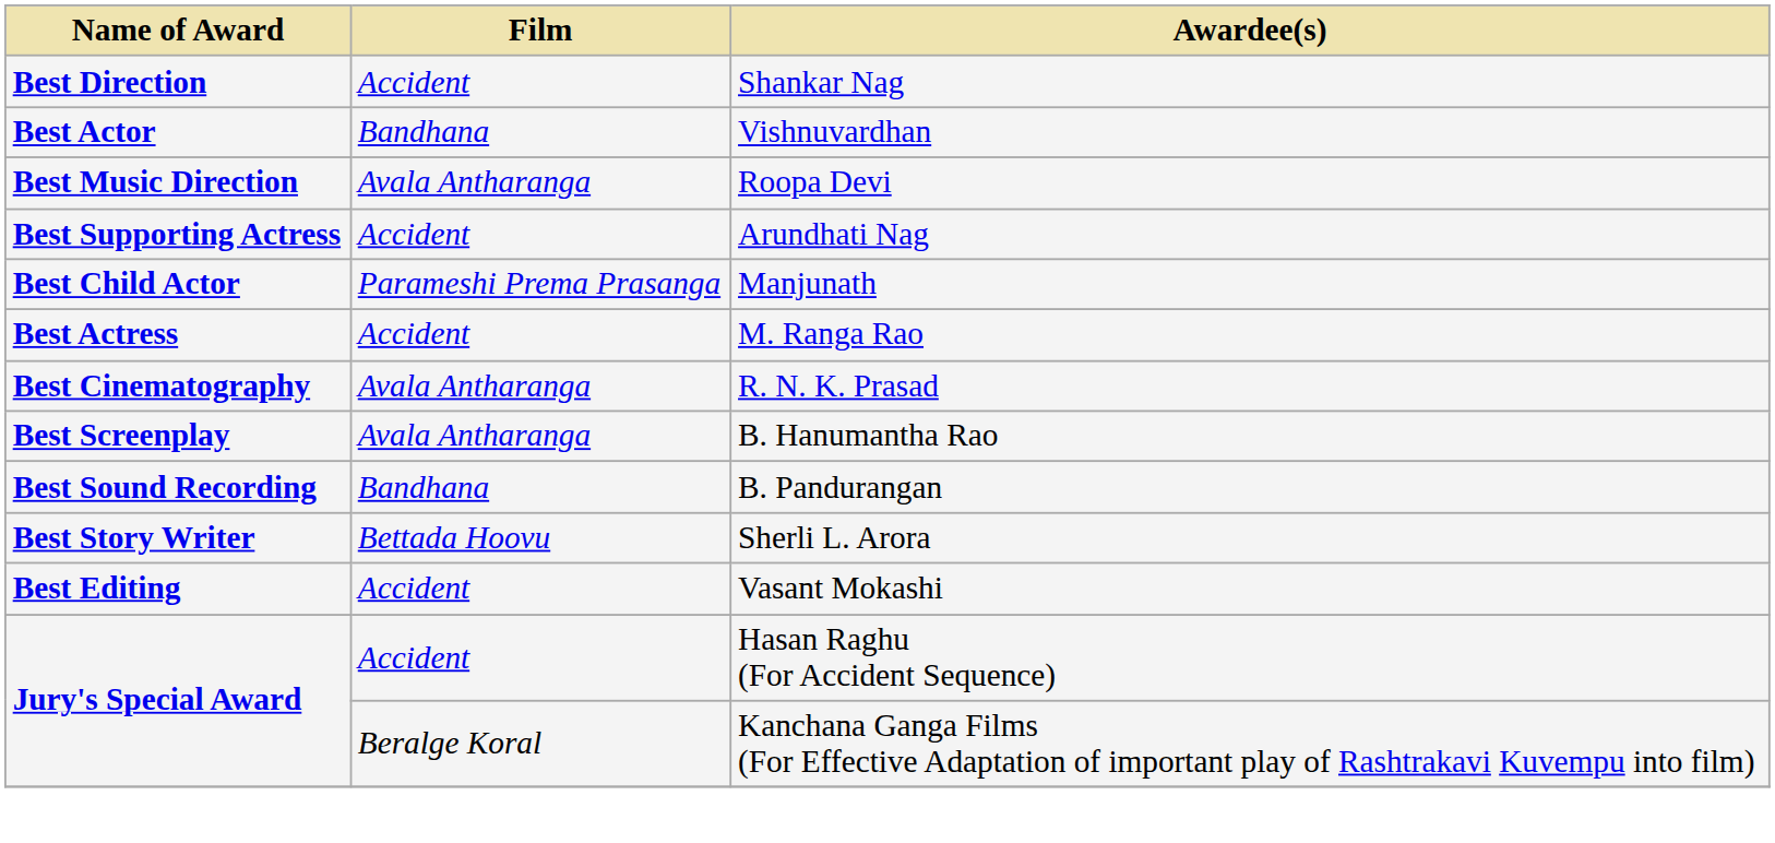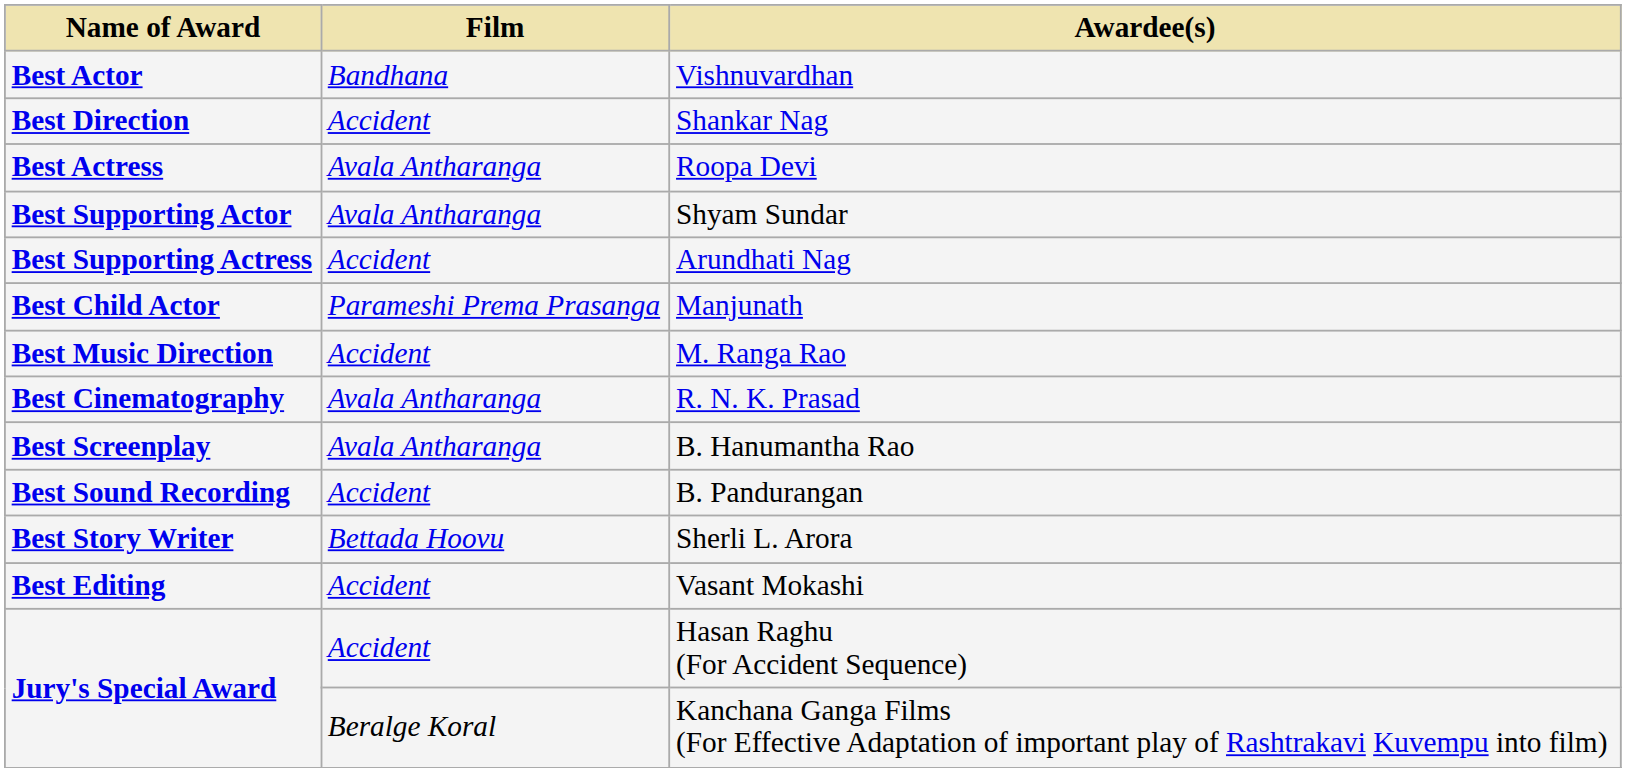 <table class="wikitable" style="width:100%;">
 <tr>
 <th style="background-color:#EFE4B0;">Name of Award</th>
 <th style="background-color:#EFE4B0;">Film</th>
 <th style="background-color:#EFE4B0;">Awardee(s)</th>
 </tr>
 <tr style="background-color:#F4F4F4">
+<td><strong><a href='#'>Best Actor</a></strong></td>
+<td><em><a href='#'>Bandhana</a></em></td>
+<td><a href='#'>Vishnuvardhan</a></td>
+</tr>
+<tr style="background-color:#F4F4F4">
 <td><strong><a href='#'>Best Direction</a></strong></td>
 <td><em><a href='#'>Accident</a></em></td>
 <td><a href='#'>Shankar Nag</a></td>
 </tr>
 <tr style="background-color:#F4F4F4">
-<td><strong><a href='#'>Best Actor</a></strong></td>
-<td><em><a href='#'>Bandhana</a></em></td>
-<td><a href='#'>Vishnuvardhan</a></td>
+<td><strong><a href='#'>Best Actress</a></strong></td>
+<td><em><a href='#'>Avala Antharanga</a></em></td>
+<td><a href='#'>Roopa Devi</a></td>
 </tr>
 <tr style="background-color:#F4F4F4">
-<td><strong><a href='#'>Best Music Direction</a></strong></td>
+<td><strong><a href='#'>Best Supporting Actor</a></strong></td>
 <td><em><a href='#'>Avala Antharanga</a></em></td>
-<td><a href='#'>Roopa Devi</a></td>
+<td>Shyam Sundar</td>
 </tr>
 <tr style="background-color:#F4F4F4">
 <td><strong><a href='#'>Best Supporting Actress</a></strong></td>
 <td><em><a href='#'>Accident</a></em></td>
 <td><a href='#'>Arundhati Nag</a></td>
 </tr>
 <tr style="background-color:#F4F4F4">
 <td><strong><a href='#'>Best Child Actor</a></strong></td>
 <td><em><a href='#'>Parameshi Prema Prasanga</a></em></td>
 <td><a href='#'>Manjunath</a></td>
 </tr>
 <tr style="background-color:#F4F4F4">
-<td><strong><a href='#'>Best Actress</a></strong></td>
+<td><strong><a href='#'>Best Music Direction</a></strong></td>
 <td><em><a href='#'>Accident</a></em></td>
 <td><a href='#'>M. Ranga Rao</a></td>
 </tr>
 <tr style="background-color:#F4F4F4">
 <td><strong><a href='#'>Best Cinematography</a></strong></td>
 <td><em><a href='#'>Avala Antharanga</a></em></td>
 <td><a href='#'>R. N. K. Prasad</a></td>
 </tr>
 <tr style="background-color:#F4F4F4">
 <td><strong><a href='#'>Best Screenplay</a></strong></td>
 <td><em><a href='#'>Avala Antharanga</a></em></td>
 <td>B. Hanumantha Rao</td>
 </tr>
 <tr style="background-color:#F4F4F4">
 <td><strong><a href='#'>Best Sound Recording</a></strong></td>
-<td><em><a href='#'>Bandhana</a></em></td>
+<td><em><a href='#'>Accident</a></em></td>
 <td>B. Pandurangan</td>
 </tr>
 <tr style="background-color:#F4F4F4">
 <td><strong><a href='#'>Best Story Writer</a></strong></td>
 <td><em><a href='#'>Bettada Hoovu</a></em></td>
 <td>Sherli L. Arora</td>
 </tr>
 <tr style="background-color:#F4F4F4">
 <td><strong><a href='#'>Best Editing</a></strong></td>
 <td><em><a href='#'>Accident</a></em></td>
 <td>Vasant Mokashi</td>
 </tr>
 <tr style="background-color:#F4F4F4">
 <td rowspan="2"><strong><a href='#'>Jury's Special Award</a></strong></td>
 <td><em><a href='#'>Accident</a></em></td>
 <td>Hasan Raghu<br>(For Accident Sequence)</td>
 </tr>
 <tr style="background-color:#F4F4F4">
 <td><em>Beralge Koral</em></td>
 <td>Kanchana Ganga Films<br>(For Effective Adaptation of important play of <a href='#'>Rashtrakavi</a> <a href='#'>Kuvempu</a> into film)</td>
 </tr>
 <tr style="background-color:#F4F4F4">
 </tr>
 </table>
